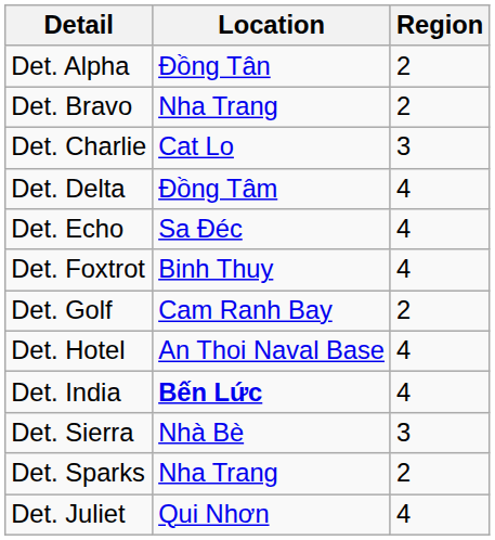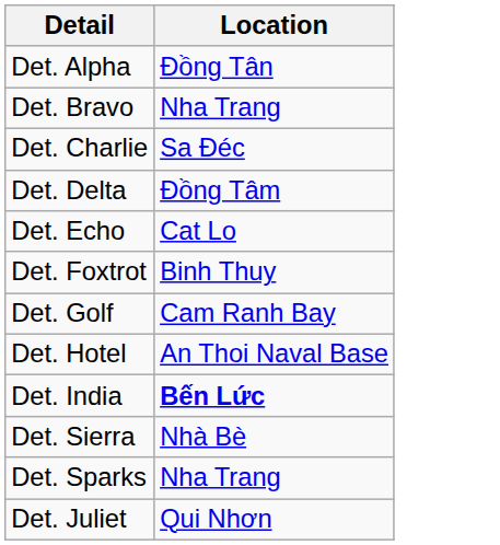 <table class="wikitable sortable">
 <tr>
 <th>Detail</th>
 <th>Location</th>
-<th>Region</th>
 </tr>
 <tr>
 <td>Det. Alpha</td>
 <td><a href='#'>Đồng Tân</a></td>
-<td>2</td>
 </tr>
 <tr>
 <td>Det. Bravo</td>
 <td><a href='#'>Nha Trang</a></td>
-<td>2</td>
 </tr>
 <tr>
 <td>Det. Charlie</td>
-<td><a href='#'>Cat Lo</a></td>
-<td>3</td>
+<td><a href='#'>Sa Đéc</a></td>
 </tr>
 <tr>
 <td>Det. Delta</td>
 <td><a href='#'>Đồng Tâm</a></td>
-<td>4</td>
 </tr>
 <tr>
 <td>Det. Echo</td>
-<td><a href='#'>Sa Đéc</a></td>
-<td>4</td>
+<td><a href='#'>Cat Lo</a></td>
 </tr>
 <tr>
 <td>Det. Foxtrot</td>
 <td><a href='#'>Binh Thuy</a></td>
-<td>4</td>
 </tr>
 <tr>
 <td>Det. Golf</td>
 <td><a href='#'>Cam Ranh Bay</a></td>
-<td>2</td>
 </tr>
 <tr>
 <td>Det. Hotel</td>
 <td><a href='#'>An Thoi Naval Base</a></td>
-<td>4</td>
 </tr>
 <tr>
 <td>Det. India</td>
 <td><strong><a href='#'>Bến Lức </a></strong></td>
-<td>4</td>
 </tr>
 <tr>
 <td>Det. Sierra</td>
 <td><a href='#'>Nhà Bè</a></td>
-<td>3</td>
 </tr>
 <tr>
 <td>Det. Sparks</td>
 <td><a href='#'>Nha Trang</a></td>
-<td>2</td>
 </tr>
 <tr>
 <td>Det. Juliet</td>
 <td><a href='#'>Qui Nhơn</a></td>
-<td>4</td>
 </tr>
 </table>
